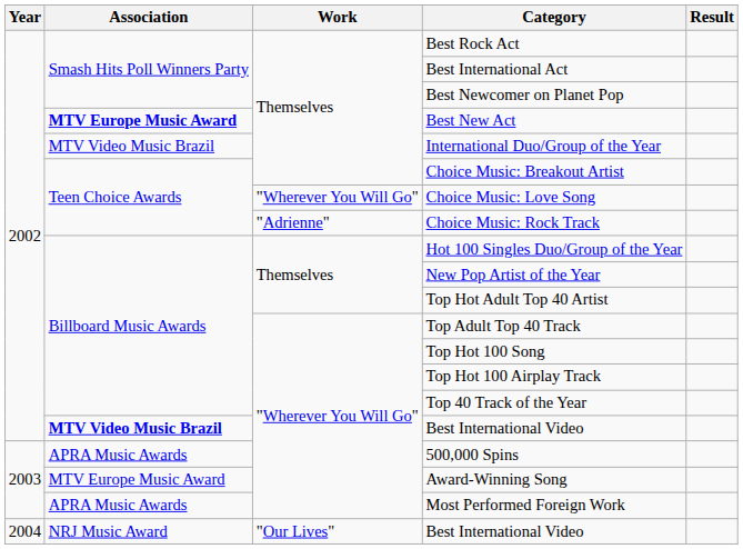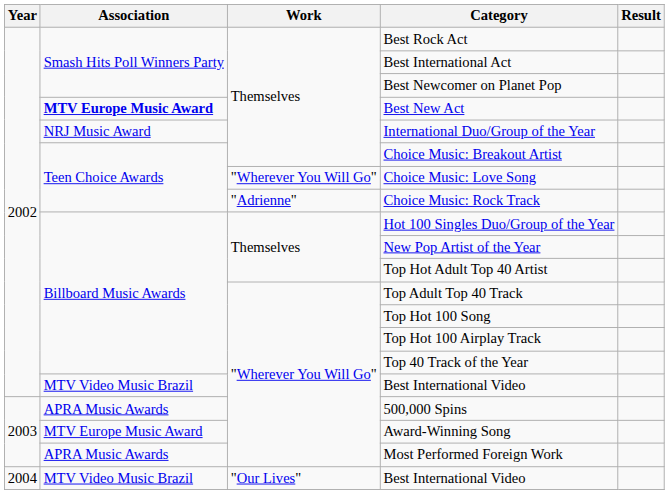 <table class="wikitable">
 <tr>
 <th>Year</th>
 <th>Association</th>
 <th>Work</th>
 <th>Category</th>
 <th>Result</th>
 </tr>
 <tr>
 <td rowspan=16>2002</td>
 <td rowspan=3><a href='#'>Smash Hits Poll Winners Party</a></td>
 <td rowspan=6>Themselves</td>
 <td>Best Rock Act</td>
 <td></td>
 </tr>
 <tr>
 <td>Best International Act</td>
 <td></td>
 </tr>
 <tr>
 <td>Best Newcomer on Planet Pop</td>
 <td></td>
 </tr>
 <tr>
 <td><strong><a href='#'>MTV Europe Music Award</a></strong></td>
 <td><a href='#'>Best New Act</a></td>
 <td></td>
 </tr>
 <tr>
-<td><a href='#'>MTV Video Music Brazil</a></td>
+<td><a href='#'>NRJ Music Award</a></td>
 <td><a href='#'>International Duo/Group of the Year</a></td>
 <td></td>
 </tr>
 <tr>
 <td rowspan="3"><a href='#'>Teen Choice Awards</a></td>
 <td><a href='#'>Choice Music: Breakout Artist</a></td>
 <td></td>
 </tr>
 <tr>
 <td>"<a href='#'>Wherever You Will Go</a>"</td>
 <td><a href='#'>Choice Music: Love Song</a></td>
 <td></td>
 </tr>
 <tr>
 <td>"<a href='#'>Adrienne</a>"</td>
 <td><a href='#'>Choice Music: Rock Track</a></td>
 <td></td>
 </tr>
 <tr>
 <td rowspan="7"><a href='#'>Billboard Music Awards</a></td>
 <td rowspan=3>Themselves</td>
 <td><a href='#'>Hot 100 Singles Duo/Group of the Year</a></td>
 <td></td>
 </tr>
 <tr>
 <td><a href='#'>New Pop Artist of the Year</a></td>
 <td></td>
 </tr>
 <tr>
 <td>Top Hot Adult Top 40 Artist</td>
 <td></td>
 </tr>
 <tr>
 <td rowspan=8>"<a href='#'>Wherever You Will Go</a>"</td>
 <td>Top Adult Top 40 Track</td>
 <td></td>
 </tr>
 <tr>
 <td>Top Hot 100 Song</td>
 <td></td>
 </tr>
 <tr>
 <td>Top Hot 100 Airplay Track</td>
 <td></td>
 </tr>
 <tr>
 <td>Top 40 Track of the Year</td>
 <td></td>
 </tr>
 <tr>
-<td><strong><a href='#'>MTV Video Music Brazil</a></strong></td>
+<td><a href='#'>MTV Video Music Brazil</a></td>
 <td>Best International Video</td>
 <td></td>
 </tr>
 <tr>
 <td rowspan=3>2003</td>
 <td><a href='#'>APRA Music Awards</a></td>
 <td>500,000 Spins</td>
 <td></td>
 </tr>
 <tr>
 <td><a href='#'>MTV Europe Music Award</a></td>
 <td>Award-Winning Song</td>
 <td></td>
 </tr>
 <tr>
 <td><a href='#'>APRA Music Awards</a></td>
 <td>Most Performed Foreign Work</td>
 <td></td>
 </tr>
 <tr>
 <td>2004</td>
-<td><a href='#'>NRJ Music Award</a></td>
+<td><a href='#'>MTV Video Music Brazil</a></td>
 <td>"<a href='#'>Our Lives</a>"</td>
 <td>Best International Video</td>
 <td></td>
 </tr>
 </table>
